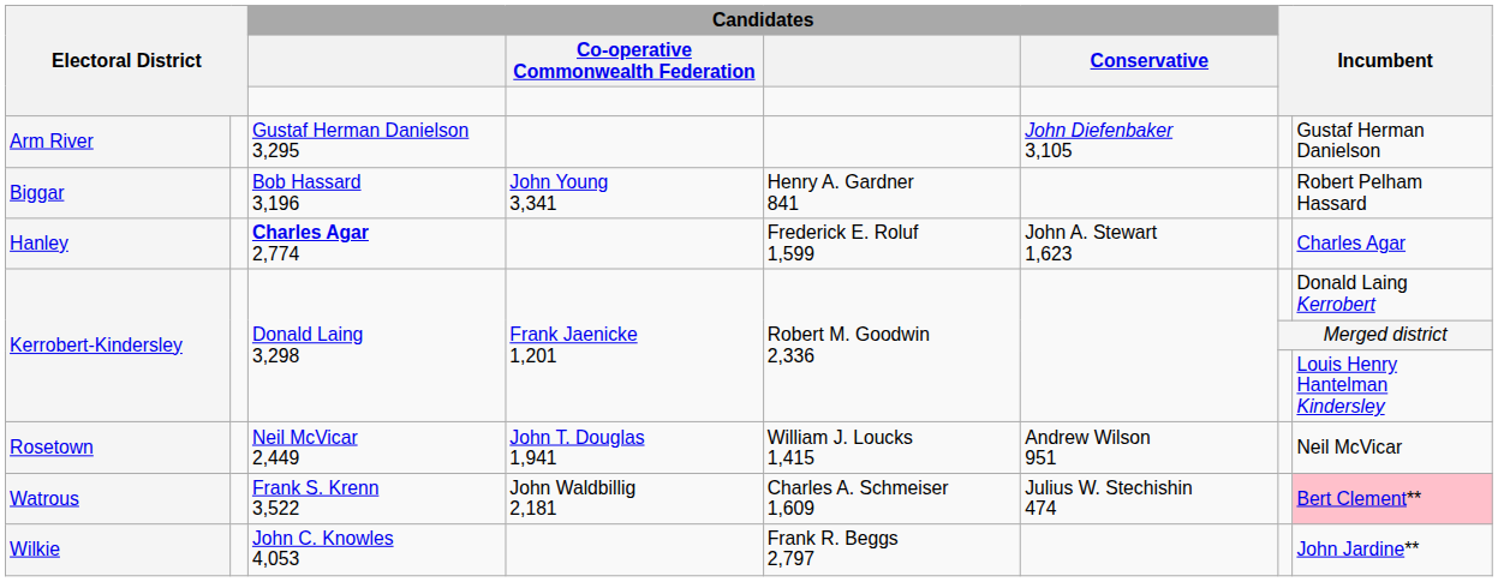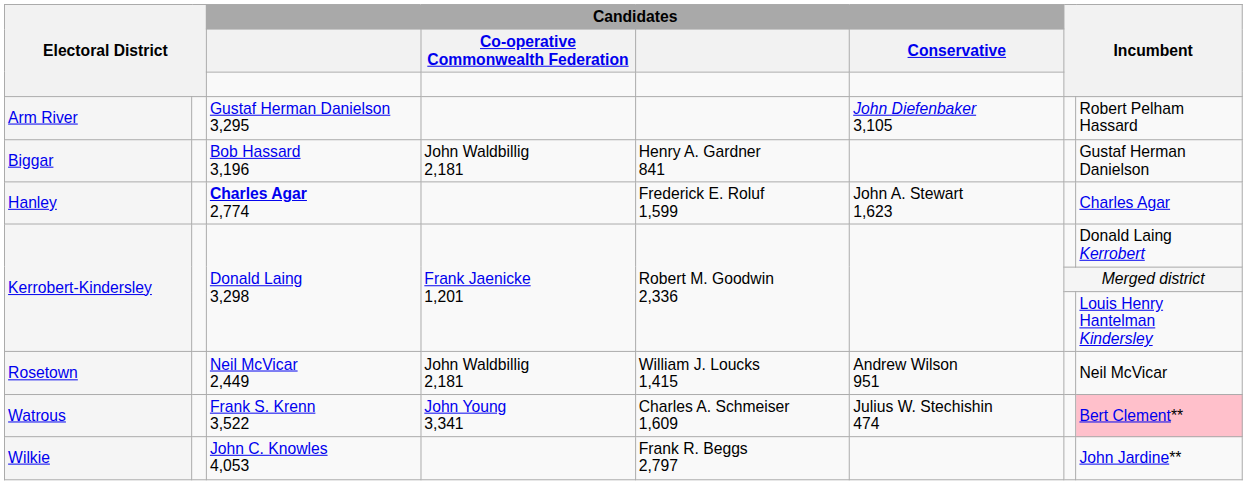 <table class="wikitable" style="width:100%">
 <tr>
 <th style="width:16%;" style="background:darkgrey;" rowspan=3 colspan=2>Electoral District</th>
 <th style="background:darkgrey;" colspan=4>Candidates</th>
 <th style="width:14%;" style="background:darkgrey;" rowspan=3 colspan=2>Incumbent</th>
 </tr>
 <tr>
 <th width=17%></th>
 <th width=17%><a href='#'>Co-operative Commonwealth Federation</a></th>
 <th width=17%></th>
 <th width=17%><a href='#'>Conservative</a></th>
 </tr>
 <tr>
 <td width=17% > </td>
 <td width=17% > </td>
 <td width=17% > </td>
 <td width=17% > </td>
 </tr>
 <tr>
 <td bgcolor=whitesmoke><a href='#'>Arm River</a></td>
 <td> </td>
 <td><a href='#'>Gustaf Herman Danielson</a><br>3,295</td>
 <td></td>
 <td></td>
 <td><em><a href='#'>John Diefenbaker</a></em><br>3,105</td>
 <td> </td>
-<td>Gustaf Herman Danielson</td>
+<td>Robert Pelham Hassard</td>
 </tr>
 <tr>
 <td bgcolor=whitesmoke><a href='#'>Biggar</a></td>
 <td> </td>
 <td><a href='#'>Bob Hassard</a><br>3,196</td>
-<td><a href='#'>John Young</a><br>3,341</td>
+<td>John Waldbillig<br>2,181</td>
 <td>Henry A. Gardner<br>841</td>
 <td></td>
 <td> </td>
-<td>Robert Pelham Hassard</td>
+<td>Gustaf Herman Danielson</td>
 </tr>
 <tr>
 <td bgcolor=whitesmoke><a href='#'>Hanley</a></td>
 <td> </td>
 <td><strong><a href='#'>Charles Agar</a></strong><br>2,774</td>
 <td></td>
 <td>Frederick E. Roluf<br>1,599</td>
 <td>John A. Stewart<br>1,623</td>
 <td> </td>
 <td><a href='#'>Charles Agar</a></td>
 </tr>
 <tr>
 <td rowspan=3 bgcolor=whitesmoke><a href='#'>Kerrobert-Kindersley</a></td>
 <td rowspan=3 > </td>
 <td rowspan=3><a href='#'>Donald Laing</a><br>3,298</td>
 <td rowspan=3><a href='#'>Frank Jaenicke</a><br>1,201</td>
 <td rowspan=3>Robert M. Goodwin<br>2,336</td>
 <td rowspan=3></td>
 <td></td>
 <td>Donald Laing<br><span><em><a href='#'>Kerrobert</a></em></span></td>
 </tr>
 <tr>
 <td colspan=2 style="background:whitesmoke; text-align:center;"><em>Merged district</em></td>
 </tr>
 <tr>
 <td></td>
 <td><a href='#'>Louis Henry Hantelman</a><br><span><em><a href='#'>Kindersley</a></em></span></td>
 </tr>
 <tr>
 <td bgcolor=whitesmoke><a href='#'>Rosetown</a></td>
 <td> </td>
 <td><a href='#'>Neil McVicar</a><br>2,449</td>
-<td><a href='#'>John T. Douglas</a><br>1,941</td>
+<td>John Waldbillig<br>2,181</td>
 <td>William J. Loucks<br>1,415</td>
 <td>Andrew Wilson<br>951</td>
 <td> </td>
 <td>Neil McVicar</td>
 </tr>
 <tr>
 <td bgcolor=whitesmoke><a href='#'>Watrous</a></td>
 <td> </td>
 <td><a href='#'>Frank S. Krenn</a><br>3,522</td>
-<td>John Waldbillig<br>2,181</td>
+<td><a href='#'>John Young</a><br>3,341</td>
 <td>Charles A. Schmeiser<br>1,609</td>
 <td>Julius W. Stechishin<br>474</td>
 <td> </td>
 <td style="background: pink;"><a href='#'>Bert Clement</a>**</td>
 </tr>
 <tr>
 <td bgcolor=whitesmoke><a href='#'>Wilkie</a></td>
 <td> </td>
 <td><a href='#'>John C. Knowles</a><br>4,053</td>
 <td></td>
 <td>Frank R. Beggs<br>2,797</td>
 <td></td>
 <td> </td>
 <td><a href='#'>John Jardine</a>**</td>
 </tr>
 </table>
